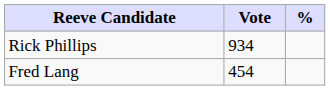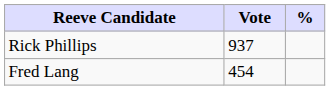 <table class="wikitable">
 <tr>
 <th style="background:#ddf; width:200px;">Reeve Candidate</th>
 <th style="background:#ddf; width:50px;">Vote</th>
 <th style="background:#ddf; width:30px;">%</th>
 </tr>
 <tr>
 <td>Rick Phillips</td>
-<td>934</td>
+<td>937</td>
 <td></td>
 </tr>
 <tr>
 <td>Fred Lang</td>
 <td>454</td>
 <td></td>
 </tr>
 </table>
